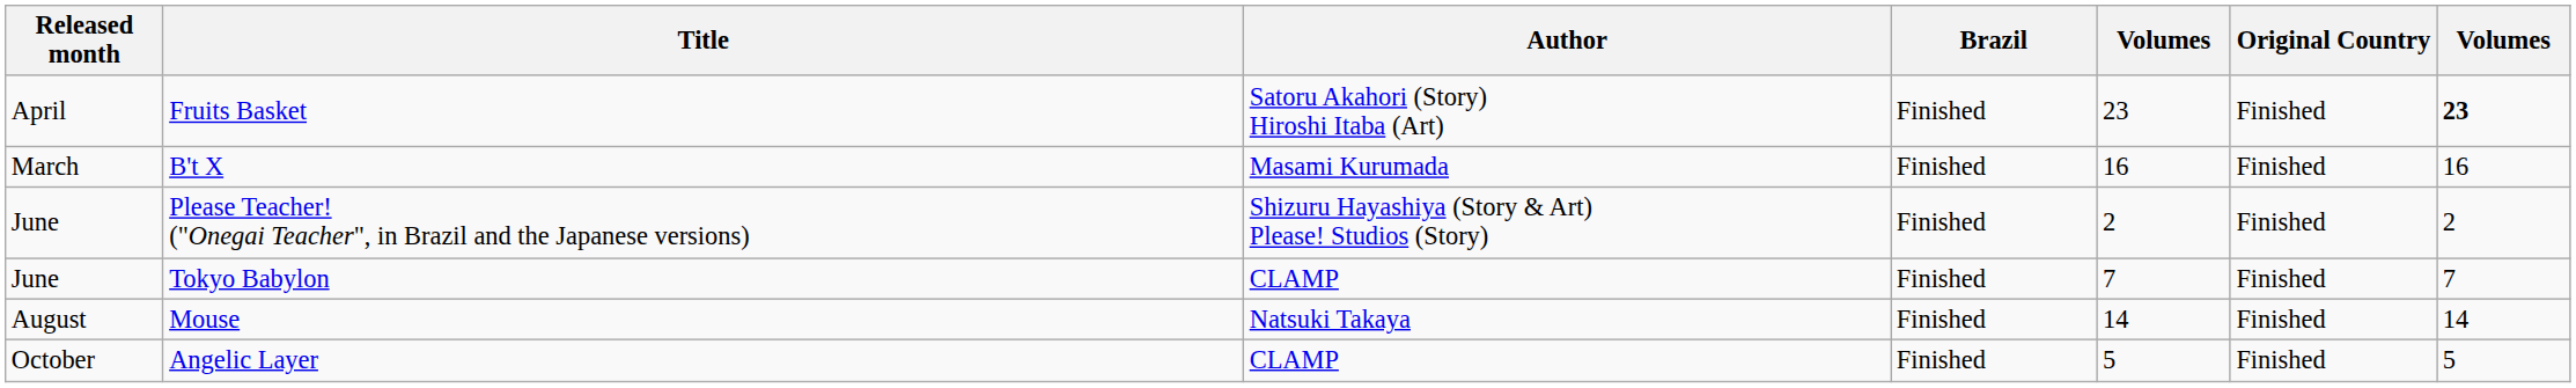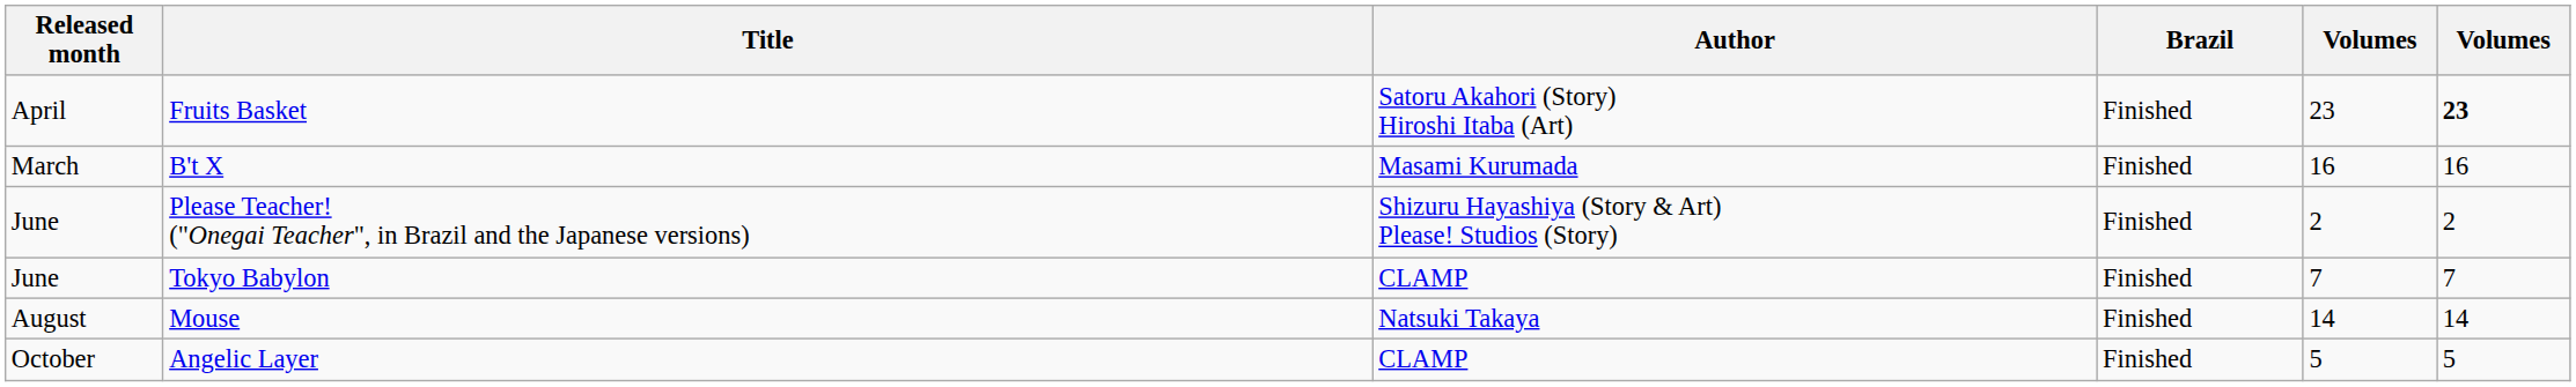 <table class="wikitable" width="100%">
 <tr>
 <th width="90">Released month</th>
 <th>Title</th>
 <th>Author</th>
 <th width="120">Brazil</th>
 <th width="75">Volumes</th>
-<th width="120">Original Country</th>
 <th width="75">Volumes</th>
 </tr>
 <tr>
 <td>April</td>
 <td><a href='#'>Fruits Basket</a></td>
 <td><a href='#'>Satoru Akahori</a> (Story) <br> <a href='#'>Hiroshi Itaba</a> (Art)</td>
 <td>Finished</td>
 <td>23</td>
-<td>Finished</td>
 <td><strong>23</strong></td>
 </tr>
 <tr>
 <td>March</td>
 <td><a href='#'>B't X</a></td>
 <td><a href='#'>Masami Kurumada</a></td>
 <td>Finished</td>
 <td>16</td>
-<td>Finished</td>
 <td>16</td>
 </tr>
 <tr>
 <td>June</td>
 <td><a href='#'>Please Teacher!</a> <br> ("<em>Onegai Teacher</em>", in Brazil and the Japanese versions)</td>
 <td><a href='#'>Shizuru Hayashiya</a> (Story & Art) <br> <a href='#'>Please! Studios</a> (Story)</td>
 <td>Finished</td>
 <td>2</td>
-<td>Finished</td>
 <td>2</td>
 </tr>
 <tr>
 <td>June</td>
 <td><a href='#'>Tokyo Babylon</a></td>
 <td><a href='#'>CLAMP</a></td>
 <td>Finished</td>
 <td>7</td>
-<td>Finished</td>
 <td>7</td>
 </tr>
 <tr>
 <td>August</td>
 <td><a href='#'>Mouse</a></td>
 <td><a href='#'>Natsuki Takaya</a></td>
 <td>Finished</td>
 <td>14</td>
-<td>Finished</td>
 <td>14</td>
 </tr>
 <tr>
 <td>October</td>
 <td><a href='#'>Angelic Layer</a></td>
 <td><a href='#'>CLAMP</a></td>
 <td>Finished</td>
 <td>5</td>
-<td>Finished</td>
 <td>5</td>
 </tr>
 </table>
